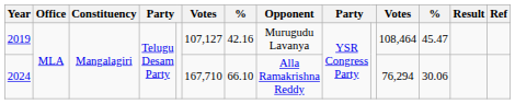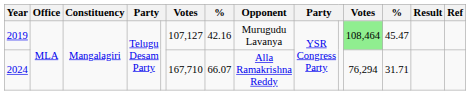 <table class="wikitable" style="width:70%; text-align: center;">
 <tr>
 <th>Year</th>
 <th>Office</th>
 <th>Constituency</th>
 <th colspan="2">Party</th>
 <th>Votes</th>
 <th>%</th>
 <th>Opponent</th>
 <th colspan="2">Party</th>
 <th>Votes</th>
 <th>%</th>
 <th>Result</th>
 <th>Ref</th>
 </tr>
 <tr>
 <td><a href='#'>2019</a></td>
 <td rowspan=2><a href='#'>MLA</a></td>
 <td rowspan=2><a href='#'>Mangalagiri</a></td>
 <td rowspan=2><a href='#'>Telugu Desam Party</a></td>
 <td rowspan=2></td>
 <td>107,127</td>
 <td>42.16</td>
 <td>Murugudu Lavanya</td>
 <td rowspan=2><a href='#'>YSR Congress Party</a></td>
 <td rowspan=2></td>
-<td>108,464</td>
+<td style="background: lightgreen;">108,464</td>
 <td>45.47</td>
 <td></td>
 <td></td>
 </tr>
 <tr>
 <td><a href='#'>2024</a></td>
 <td>167,710</td>
-<td>66.10</td>
+<td>66.07</td>
 <td><a href='#'>Alla Ramakrishna Reddy</a></td>
 <td>76,294</td>
-<td>30.06</td>
+<td>31.71</td>
 <td></td>
 <td></td>
 </tr>
 </table>
